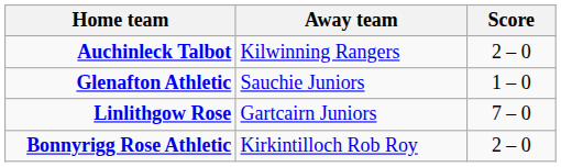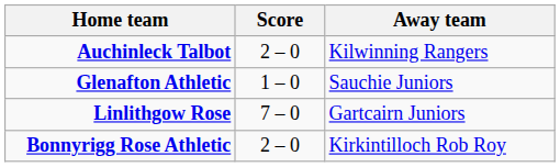 <table class="wikitable" style="border-collapse: collapse;">
 <tr>
 <th align="right" width="180">Home team</th>
+<th align="center" width="65"> Score </th>
 <th align="left" width="180">Away team</th>
-<th align="center" width="65"> Score </th>
 </tr>
 <tr>
 <td style="text-align: right;"><strong><a href='#'>Auchinleck Talbot</a></strong></td>
+<td style="text-align: center;">2 – 0</td>
 <td style="text-align: left;"><a href='#'>Kilwinning Rangers</a></td>
-<td style="text-align: center;">2 – 0</td>
 </tr>
 <tr>
 <td style="text-align: right;"><strong><a href='#'>Glenafton Athletic</a></strong></td>
+<td style="text-align: center;">1 – 0</td>
 <td style="text-align: left;"><a href='#'>Sauchie Juniors</a></td>
-<td style="text-align: center;">1 – 0</td>
 </tr>
 <tr>
 <td style="text-align: right;"><strong><a href='#'>Linlithgow Rose</a></strong></td>
+<td style="text-align: center;">7 – 0</td>
 <td style="text-align: left;"><a href='#'>Gartcairn Juniors</a></td>
-<td style="text-align: center;">7 – 0</td>
 </tr>
 <tr>
 <td style="text-align: right;"><strong><a href='#'>Bonnyrigg Rose Athletic</a></strong></td>
+<td style="text-align: center;">2 – 0</td>
 <td style="text-align: left;"><a href='#'>Kirkintilloch Rob Roy</a></td>
-<td style="text-align: center;">2 – 0</td>
 </tr>
 </table>
